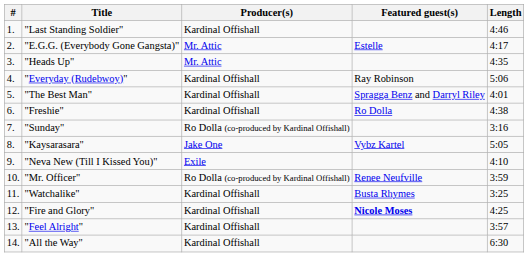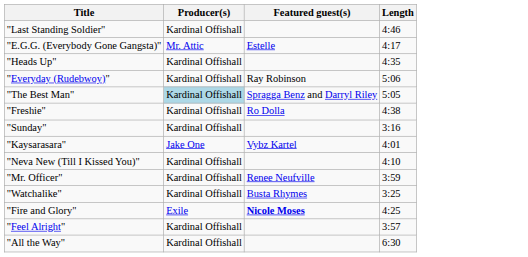 <table class="wikitable">
 <tr>
-<th>#</th>
 <th>Title</th>
 <th>Producer(s)</th>
 <th>Featured guest(s)</th>
 <th>Length</th>
 </tr>
 <tr>
-<td>1.</td>
 <td>"Last Standing Soldier"</td>
 <td>Kardinal Offishall</td>
 <td></td>
 <td>4:46</td>
 </tr>
 <tr>
-<td>2.</td>
 <td>"E.G.G. (Everybody Gone Gangsta)"</td>
 <td><a href='#'>Mr. Attic</a></td>
 <td><a href='#'>Estelle</a></td>
 <td>4:17</td>
 </tr>
 <tr>
-<td>3.</td>
 <td>"Heads Up"</td>
-<td><a href='#'>Mr. Attic</a></td>
+<td>Kardinal Offishall</td>
 <td></td>
 <td>4:35</td>
 </tr>
 <tr>
-<td>4.</td>
 <td>"<a href='#'>Everyday (Rudebwoy)</a>"</td>
 <td>Kardinal Offishall</td>
 <td>Ray Robinson</td>
 <td>5:06</td>
 </tr>
 <tr>
-<td>5.</td>
 <td>"The Best Man"</td>
-<td>Kardinal Offishall</td>
+<td style="background: lightblue;">Kardinal Offishall</td>
 <td><a href='#'>Spragga Benz</a> and <a href='#'>Darryl Riley</a></td>
-<td>4:01</td>
+<td>5:05</td>
 </tr>
 <tr>
-<td>6.</td>
 <td>"Freshie"</td>
 <td>Kardinal Offishall</td>
 <td><a href='#'>Ro Dolla</a></td>
 <td>4:38</td>
 </tr>
 <tr>
-<td>7.</td>
 <td>"Sunday"</td>
-<td>Ro Dolla <small>(co-produced by Kardinal Offishall)</small></td>
+<td>Kardinal Offishall</td>
 <td></td>
 <td>3:16</td>
 </tr>
 <tr>
-<td>8.</td>
 <td>"Kaysarasara"</td>
 <td><a href='#'>Jake One</a></td>
 <td><a href='#'>Vybz Kartel</a></td>
-<td>5:05</td>
+<td>4:01</td>
 </tr>
 <tr>
-<td>9.</td>
 <td>"Neva New (Till I Kissed You)"</td>
-<td><a href='#'>Exile</a></td>
+<td>Kardinal Offishall</td>
 <td></td>
 <td>4:10</td>
 </tr>
 <tr>
-<td>10.</td>
 <td>"Mr. Officer"</td>
-<td>Ro Dolla <small>(co-produced by Kardinal Offishall)</small></td>
+<td>Kardinal Offishall</td>
 <td><a href='#'>Renee Neufville</a></td>
 <td>3:59</td>
 </tr>
 <tr>
-<td>11.</td>
 <td>"Watchalike"</td>
 <td>Kardinal Offishall</td>
 <td><a href='#'>Busta Rhymes</a></td>
 <td>3:25</td>
 </tr>
 <tr>
-<td>12.</td>
 <td>"Fire and Glory"</td>
-<td>Kardinal Offishall</td>
+<td><a href='#'>Exile</a></td>
 <td><strong><a href='#'>Nicole Moses</a></strong></td>
 <td>4:25</td>
 </tr>
 <tr>
-<td>13.</td>
 <td>"<a href='#'>Feel Alright</a>"</td>
 <td>Kardinal Offishall</td>
 <td></td>
 <td>3:57</td>
 </tr>
 <tr>
-<td>14.</td>
 <td>"All the Way"</td>
 <td>Kardinal Offishall</td>
 <td></td>
 <td>6:30</td>
 </tr>
 </table>
